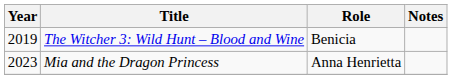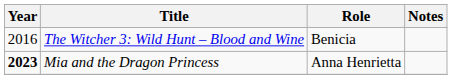 <table class="wikitable sortable">
 <tr>
 <th>Year</th>
 <th>Title</th>
 <th>Role</th>
 <th class="unsortable">Notes</th>
 </tr>
 <tr>
-<td>2019</td>
+<td>2016</td>
 <td data-sort-value="Witcher 3: Wild Hunt – Blood and Wine, The"><em><a href='#'>The Witcher 3: Wild Hunt – Blood and Wine</a></em></td>
 <td>Benicia</td>
 <td></td>
 </tr>
 <tr>
-<td>2023</td>
+<td><strong>2023</strong></td>
 <td><em>Mia and the Dragon Princess</em></td>
 <td>Anna Henrietta</td>
 <td></td>
 </tr>
 <tr>
 </tr>
 </table>
